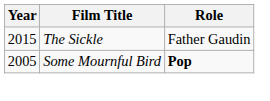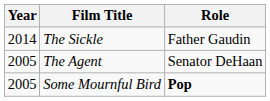 <table class="wikitable">
 <tr>
 <th>Year</th>
 <th>Film Title</th>
 <th>Role</th>
 </tr>
 <tr>
-<td>2015</td>
+<td>2014</td>
 <td><em>The Sickle</em></td>
 <td>Father Gaudin</td>
+</tr>
+<tr>
+<td>2005</td>
+<td><em>The Agent</em></td>
+<td>Senator DeHaan</td>
 </tr>
 <tr>
 <td>2005</td>
 <td><em>Some Mournful Bird</em></td>
 <td><strong>Pop</strong></td>
 </tr>
 </table>
